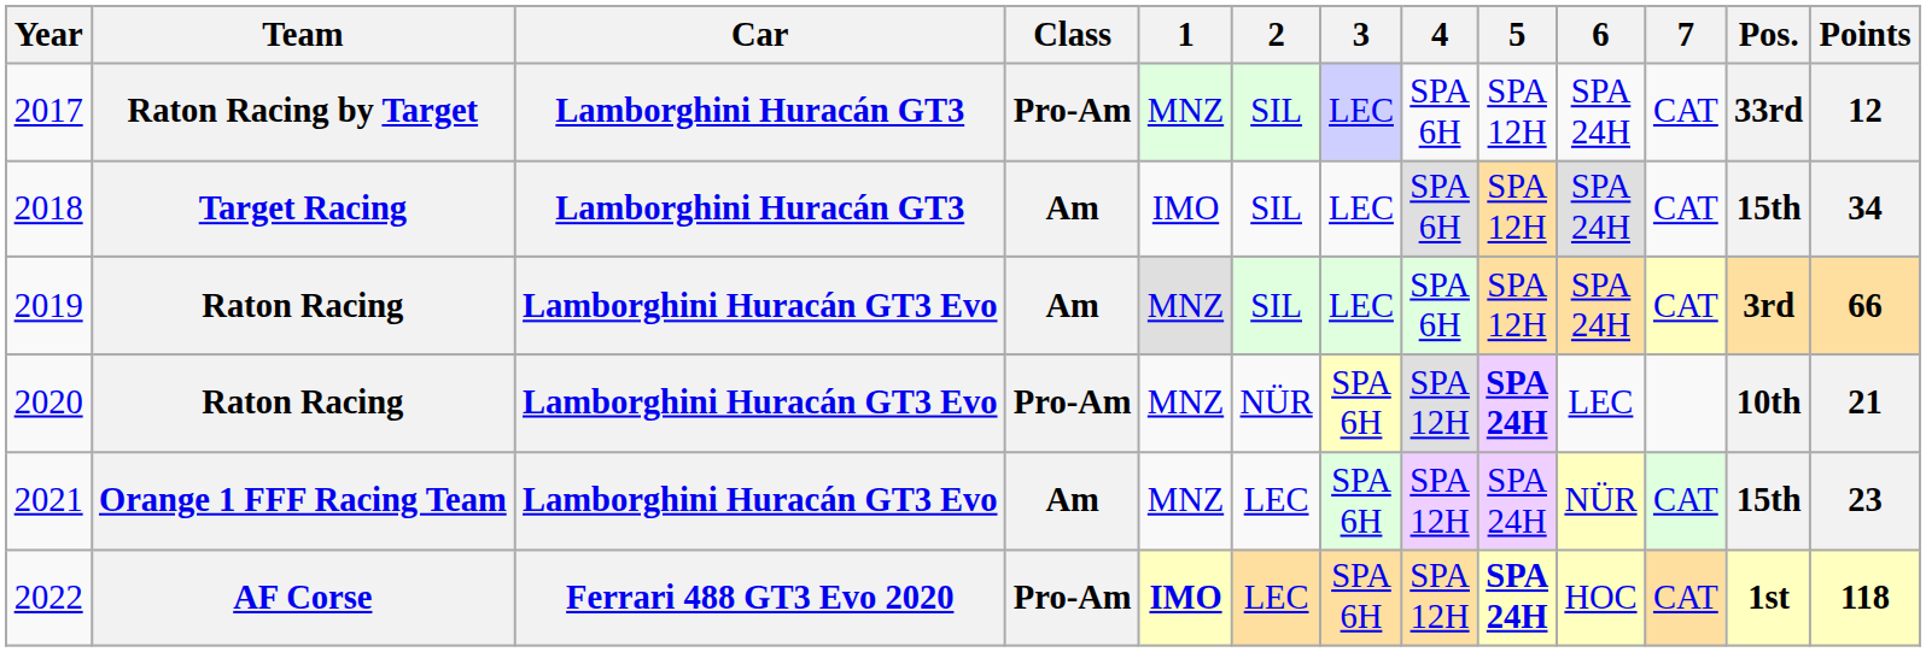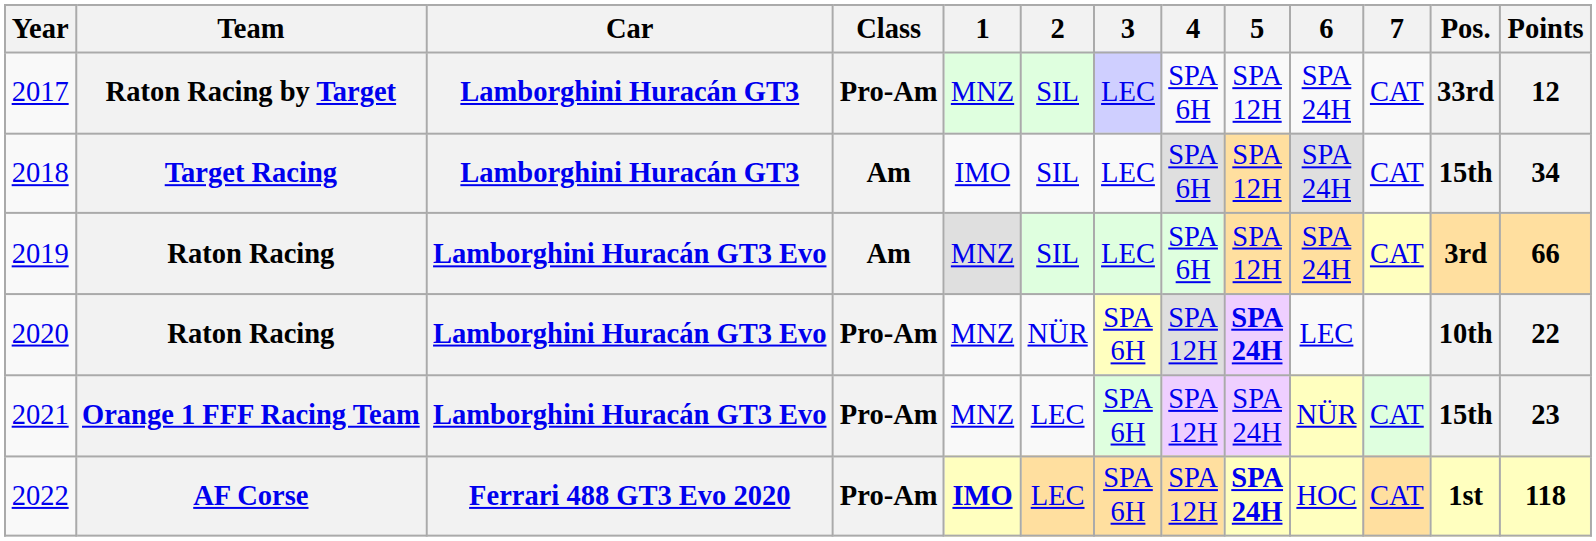 <table class="wikitable" border="1" style="text-align:center; font-size:90%;">
 <tr>
 <th>Year</th>
 <th>Team</th>
 <th>Car</th>
 <th>Class</th>
 <th>1</th>
 <th>2</th>
 <th>3</th>
 <th>4</th>
 <th>5</th>
 <th>6</th>
 <th>7</th>
 <th>Pos.</th>
 <th>Points</th>
 </tr>
 <tr>
 <td><a href='#'>2017</a></td>
 <th>Raton Racing by <a href='#'>Target</a></th>
 <th><a href='#'>Lamborghini Huracán GT3</a></th>
 <th>Pro-Am</th>
 <td style="background:#DFFFDF;"><a href='#'>MNZ</a><br></td>
 <td style="background:#DFFFDF;"><a href='#'>SIL</a><br></td>
 <td style="background:#CFCFFF;"><a href='#'>LEC</a><br></td>
 <td style="background:#;"><a href='#'>SPA<br>6H</a></td>
 <td style="background:#;"><a href='#'>SPA<br>12H</a></td>
 <td style="background:#;"><a href='#'>SPA<br>24H</a></td>
 <td style="background:#;"><a href='#'>CAT</a></td>
 <th>33rd</th>
 <th>12</th>
 </tr>
 <tr>
 <td><a href='#'>2018</a></td>
 <th><a href='#'>Target Racing</a></th>
 <th><a href='#'>Lamborghini Huracán GT3</a></th>
 <th>Am</th>
 <td style="background:#;"><a href='#'>IMO</a></td>
 <td style="background:#;"><a href='#'>SIL</a></td>
 <td style="background:#;"><a href='#'>LEC</a></td>
 <td style="background:#DFDFDF;"><a href='#'>SPA<br>6H</a><br></td>
 <td style="background:#FFDF9F;"><a href='#'>SPA<br>12H</a><br></td>
 <td style="background:#DFDFDF;"><a href='#'>SPA<br>24H</a><br></td>
 <td style="background:#;"><a href='#'>CAT</a></td>
 <th>15th</th>
 <th>34</th>
 </tr>
 <tr>
 <td><a href='#'>2019</a></td>
 <th>Raton Racing</th>
 <th><a href='#'>Lamborghini Huracán GT3 Evo</a></th>
 <th>Am</th>
 <td style="background:#DFDFDF;"><a href='#'>MNZ</a><br></td>
 <td style="background:#DFFFDF;"><a href='#'>SIL</a><br></td>
 <td style="background:#DFFFDF;"><a href='#'>LEC</a><br></td>
 <td style="background:#DFFFDF;"><a href='#'>SPA<br>6H</a><br></td>
 <td style="background:#FFDF9F;"><a href='#'>SPA<br>12H</a><br></td>
 <td style="background:#FFDF9F;"><a href='#'>SPA<br>24H</a><br></td>
 <td style="background:#FFFFBF;"><a href='#'>CAT</a><br></td>
 <th style="background:#FFDF9F;">3rd</th>
 <th style="background:#FFDF9F;">66</th>
 </tr>
 <tr>
 <td><a href='#'>2020</a></td>
 <th>Raton Racing</th>
 <th><a href='#'>Lamborghini Huracán GT3 Evo</a></th>
 <th>Pro-Am</th>
 <td style="background:#;"><a href='#'>MNZ</a></td>
 <td style="background:#;"><a href='#'>NÜR</a></td>
 <td style="background:#FFFFBF;"><a href='#'>SPA<br>6H</a><br></td>
 <td style="background:#DFDFDF;"><a href='#'>SPA<br>12H</a><br></td>
 <td style="background:#EFCFFF;"><strong><a href='#'>SPA<br>24H</a></strong><br></td>
 <td style="background:#;"><a href='#'>LEC</a></td>
 <td></td>
 <th>10th</th>
-<th>21</th>
+<th>22</th>
 </tr>
 <tr>
 <td><a href='#'>2021</a></td>
 <th><a href='#'>Orange 1 FFF Racing Team</a></th>
 <th><a href='#'>Lamborghini Huracán GT3 Evo</a></th>
-<th>Am</th>
+<th>Pro-Am</th>
 <td style="background:#;"><a href='#'>MNZ</a></td>
 <td style="background:#;"><a href='#'>LEC</a></td>
 <td style="background:#DFFFDF;"><a href='#'>SPA<br>6H</a><br></td>
 <td style="background:#EFCFFF;"><a href='#'>SPA<br>12H</a><br></td>
 <td style="background:#EFCFFF;"><a href='#'>SPA<br>24H</a><br></td>
 <td style="background:#FFFFBF;"><a href='#'>NÜR</a><br></td>
 <td style="background:#DFFFDF;"><a href='#'>CAT</a><br></td>
 <th>15th</th>
 <th>23</th>
 </tr>
 <tr>
 <td><a href='#'>2022</a></td>
 <th><a href='#'>AF Corse</a></th>
 <th><a href='#'>Ferrari 488 GT3 Evo 2020</a></th>
 <th>Pro-Am</th>
 <td style="background:#FFFFBF;"><strong><a href='#'>IMO</a></strong><br></td>
 <td style="background:#FFDF9F;"><a href='#'>LEC</a><br></td>
 <td style="background:#FFDF9F;"><a href='#'>SPA<br>6H</a><br></td>
 <td style="background:#FFDF9F;"><a href='#'>SPA<br>12H</a><br></td>
 <td style="background:#FFFFBF;"><strong><a href='#'>SPA<br>24H</a></strong><br></td>
 <td style="background:#FFFFBF;"><a href='#'>HOC</a><br></td>
 <td style="background:#FFDF9F;"><a href='#'>CAT</a><br></td>
 <th style="background:#FFFFBF;">1st</th>
 <th style="background:#FFFFBF;">118</th>
 </tr>
 </table>
